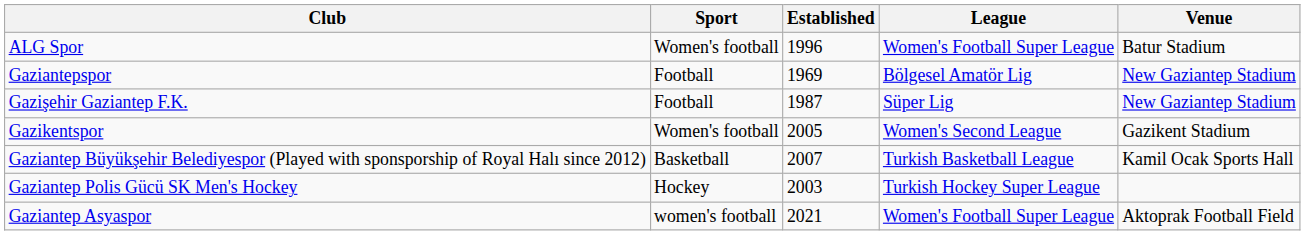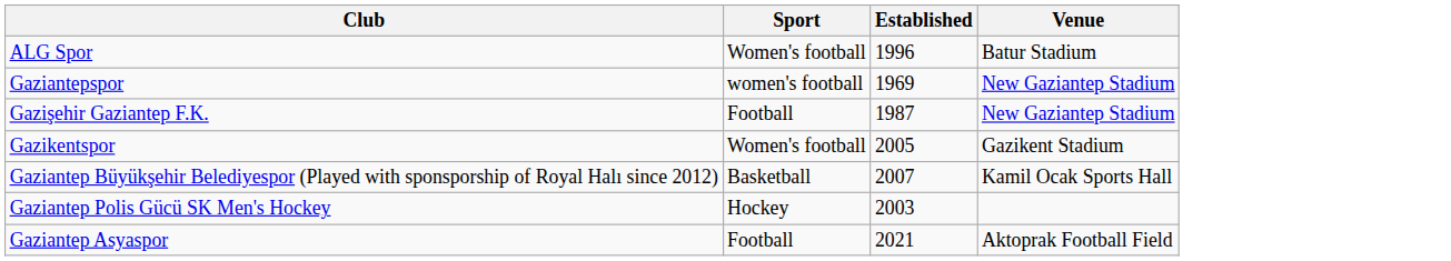 <table class="wikitable">
 <tr>
 <th scope="col">Club</th>
 <th scope="col">Sport</th>
 <th scope="col">Established</th>
-<th scope="col">League</th>
 <th scope="col">Venue</th>
 </tr>
 <tr>
 <td><a href='#'>ALG Spor</a></td>
 <td>Women's football</td>
 <td>1996</td>
-<td><a href='#'>Women's Football Super League</a></td>
 <td>Batur Stadium</td>
 </tr>
 <tr>
 <td><a href='#'>Gaziantepspor</a></td>
-<td>Football</td>
+<td>women's football</td>
 <td>1969</td>
-<td><a href='#'>Bölgesel Amatör Lig</a></td>
 <td><a href='#'>New Gaziantep Stadium</a></td>
 </tr>
 <tr>
 <td><a href='#'>Gazişehir Gaziantep F.K.</a></td>
 <td>Football</td>
 <td>1987</td>
-<td><a href='#'>Süper Lig</a></td>
 <td><a href='#'>New Gaziantep Stadium</a></td>
 </tr>
 <tr>
 <td><a href='#'>Gazikentspor</a></td>
 <td>Women's football</td>
 <td>2005</td>
-<td><a href='#'>Women's Second League</a></td>
 <td>Gazikent Stadium</td>
 </tr>
 <tr>
 <td><a href='#'>Gaziantep Büyükşehir Belediyespor</a> (Played with sponsporship of Royal Halı since 2012)</td>
 <td>Basketball</td>
 <td>2007</td>
-<td><a href='#'>Turkish Basketball League</a></td>
 <td>Kamil Ocak Sports Hall</td>
 </tr>
 <tr>
 <td><a href='#'>Gaziantep Polis Gücü SK Men's Hockey</a></td>
 <td>Hockey</td>
 <td>2003</td>
-<td><a href='#'>Turkish Hockey Super League</a></td>
 <td></td>
 </tr>
 <tr>
 <td><a href='#'>Gaziantep Asyaspor</a></td>
-<td>women's football</td>
+<td>Football</td>
 <td>2021</td>
-<td><a href='#'>Women's Football Super League</a></td>
 <td>Aktoprak Football Field</td>
 </tr>
 </table>
